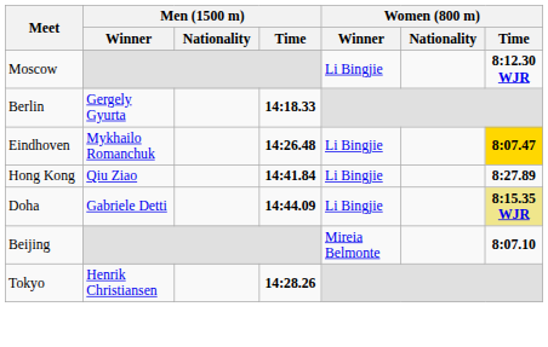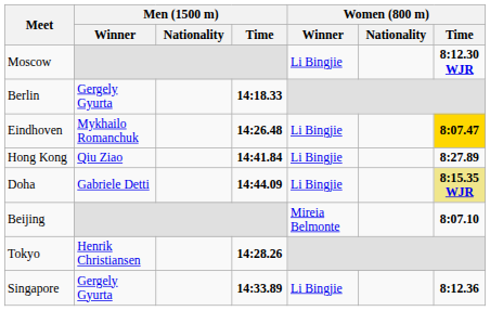 <table class="wikitable">
 <tr>
 <th width=120 rowspan="2">Meet</th>
 <th colspan="3">Men (1500 m)</th>
 <th colspan="3">Women (800 m)</th>
 </tr>
 <tr>
 <th width=150>Winner</th>
 <th width=130>Nationality</th>
 <th width=85>Time</th>
 <th width=150>Winner</th>
 <th width=130>Nationality</th>
 <th width=85>Time</th>
 </tr>
 <tr>
 <td>Moscow</td>
 <td colspan=3 bgcolor=E0E0E0></td>
 <td><a href='#'>Li Bingjie</a></td>
 <td></td>
 <td align=center><strong>8:12.30</strong> <strong><a href='#'>WJR</a></strong></td>
 </tr>
 <tr>
 <td>Berlin</td>
 <td><a href='#'>Gergely Gyurta</a></td>
 <td></td>
 <td align=center><strong>14:18.33</strong></td>
 <td colspan=3 bgcolor=E0E0E0></td>
 </tr>
 <tr>
 <td>Eindhoven</td>
 <td><a href='#'>Mykhailo Romanchuk</a></td>
 <td></td>
 <td align=center><strong>14:26.48</strong></td>
 <td><a href='#'>Li Bingjie</a></td>
 <td></td>
 <td align=center style="background: gold;"><strong>8:07.47</strong></td>
 </tr>
 <tr>
 <td>Hong Kong</td>
 <td><a href='#'>Qiu Ziao</a></td>
 <td></td>
 <td align=center><strong>14:41.84</strong></td>
 <td><a href='#'>Li Bingjie</a></td>
 <td></td>
 <td align=center><strong>8:27.89</strong></td>
 </tr>
 <tr>
 <td>Doha</td>
 <td><a href='#'>Gabriele Detti</a></td>
 <td></td>
 <td align=center><strong>14:44.09</strong></td>
 <td><a href='#'>Li Bingjie</a></td>
 <td></td>
 <td align=center style="background: khaki;"><strong>8:15.35</strong> <strong><a href='#'>WJR</a></strong></td>
 </tr>
 <tr>
 <td>Beijing</td>
 <td colspan=3 bgcolor=e0e0e0></td>
 <td><a href='#'>Mireia Belmonte</a></td>
 <td></td>
 <td align=center><strong>8:07.10</strong></td>
 </tr>
 <tr>
 <td>Tokyo</td>
 <td><a href='#'>Henrik Christiansen</a></td>
 <td></td>
 <td align=center><strong>14:28.26</strong></td>
 <td colspan="3" bgcolor="e0e0e0"></td>
 </tr>
+<tr>
+<td>Singapore</td>
+<td><a href='#'>Gergely Gyurta</a></td>
+<td></td>
+<td align=center><strong>14:33.89</strong></td>
+<td><a href='#'>Li Bingjie</a></td>
+<td></td>
+<td align=center><strong>8:12.36</strong></td>
+</tr>
 </table>
